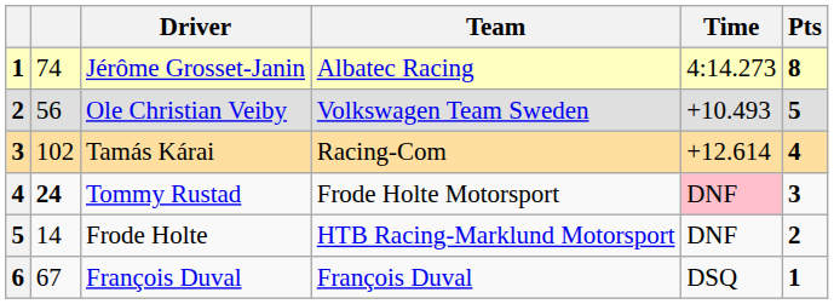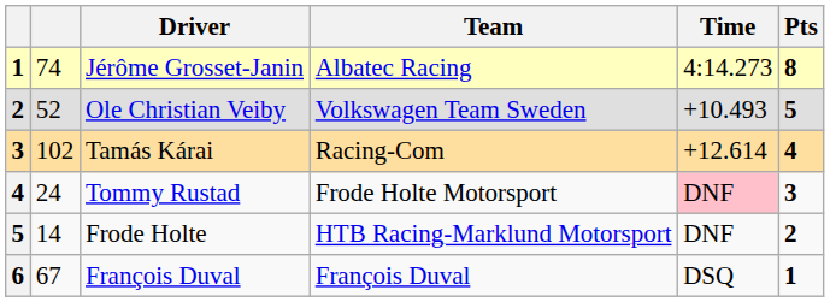 <table class=wikitable style="font-size:95%">
 <tr>
 <th></th>
 <th></th>
 <th>Driver</th>
 <th>Team</th>
 <th>Time</th>
 <th>Pts</th>
 </tr>
 <tr>
 <th style="background:#ffffbf;">1</th>
 <td style="background:#ffffbf;">74</td>
 <td style="background:#ffffbf;"> <a href='#'>Jérôme Grosset-Janin</a></td>
 <td style="background:#ffffbf;"><a href='#'>Albatec Racing</a></td>
 <td style="background:#ffffbf;">4:14.273</td>
 <td style="background:#ffffbf;"><strong>8</strong></td>
 </tr>
 <tr>
 <th style="background:#dfdfdf;">2</th>
-<td style="background:#dfdfdf;">56</td>
+<td style="background:#dfdfdf;">52</td>
 <td style="background:#dfdfdf;"> <a href='#'>Ole Christian Veiby</a></td>
 <td style="background:#dfdfdf;"><a href='#'>Volkswagen Team Sweden</a></td>
 <td style="background:#dfdfdf;">+10.493</td>
 <td style="background:#dfdfdf;"><strong>5</strong></td>
 </tr>
 <tr>
 <th style="background:#ffdf9f;">3</th>
 <td style="background:#ffdf9f;">102</td>
 <td style="background:#ffdf9f;"> Tamás Kárai</td>
 <td style="background:#ffdf9f;">Racing-Com</td>
 <td style="background:#ffdf9f;">+12.614</td>
 <td style="background:#ffdf9f;"><strong>4</strong></td>
 </tr>
 <tr>
 <th>4</th>
-<td><strong>24</strong></td>
+<td>24</td>
 <td> <a href='#'>Tommy Rustad</a></td>
 <td>Frode Holte Motorsport</td>
 <td style="background: pink;">DNF</td>
 <td><strong>3</strong></td>
 </tr>
 <tr>
 <th>5</th>
 <td>14</td>
 <td> Frode Holte</td>
 <td><a href='#'>HTB Racing-Marklund Motorsport</a></td>
 <td>DNF</td>
 <td><strong>2</strong></td>
 </tr>
 <tr>
 <th>6</th>
 <td>67</td>
 <td> <a href='#'>François Duval</a></td>
 <td><a href='#'>François Duval</a></td>
 <td>DSQ</td>
 <td><strong>1</strong></td>
 </tr>
 </table>
